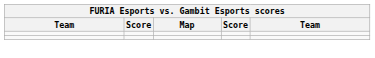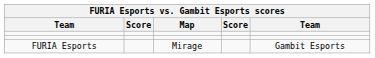 <table class="wikitable" style="text-align: center;">
 <tr>
 <th colspan=5>FURIA Esports vs. Gambit Esports scores</th>
 </tr>
 <tr>
 <th width="181px">Team</th>
 <th width="20px">Score</th>
 <th width="100px">Map</th>
 <th width="20px">Score</th>
 <th width="181px">Team</th>
 </tr>
 <tr>
 <td></td>
 <td></td>
 <td></td>
 <td></td>
 <td></td>
 </tr>
 <tr>
 <td></td>
 <td></td>
 <td></td>
 <td></td>
 <td></td>
 </tr>
+<tr>
+<td>FURIA Esports</td>
+<td></td>
+<td>Mirage</td>
+<td></td>
+<td>Gambit Esports</td>
+</tr>
 </table>
